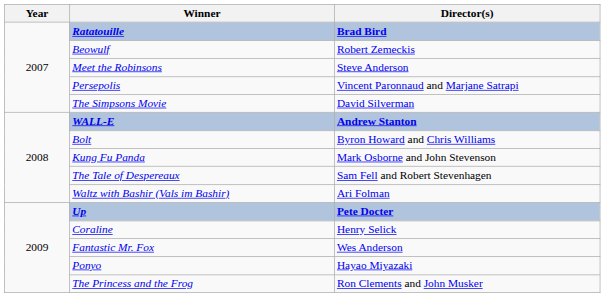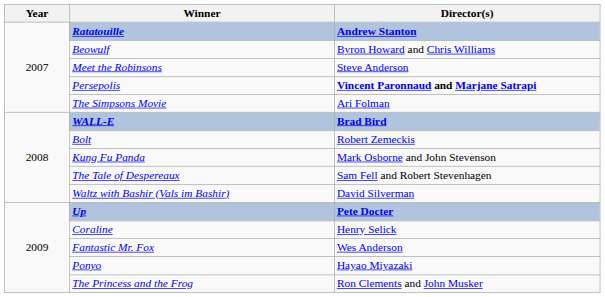 <table class="wikitable" width="95%" cellpadding="5">
 <tr>
 <th width="100"><strong>Year</strong></th>
 <th width="450"><strong>Winner</strong></th>
 <th width="450"><strong>Director(s)</strong></th>
 </tr>
 <tr>
 <td rowspan="5" style="text-align:center;">2007</td>
 <td style="background:#B0C4DE;"><strong><em><a href='#'>Ratatouille</a></em></strong></td>
-<td style="background:#B0C4DE;"><strong><a href='#'>Brad Bird</a></strong></td>
+<td style="background:#B0C4DE;"><strong><a href='#'>Andrew Stanton</a></strong></td>
 </tr>
 <tr>
 <td><em><a href='#'>Beowulf</a></em></td>
-<td><a href='#'>Robert Zemeckis</a></td>
+<td><a href='#'>Byron Howard</a> and <a href='#'>Chris Williams</a></td>
 </tr>
 <tr>
 <td><em><a href='#'>Meet the Robinsons</a></em></td>
 <td><a href='#'>Steve Anderson</a></td>
 </tr>
 <tr>
 <td><em><a href='#'>Persepolis</a></em></td>
-<td><a href='#'>Vincent Paronnaud</a> and <a href='#'>Marjane Satrapi</a></td>
+<td><strong><a href='#'>Vincent Paronnaud</a> and <a href='#'>Marjane Satrapi</a></strong></td>
 </tr>
 <tr>
 <td><em><a href='#'>The Simpsons Movie</a></em></td>
-<td><a href='#'>David Silverman</a></td>
+<td><a href='#'>Ari Folman</a></td>
 </tr>
 <tr>
 <td rowspan="5" style="text-align:center;">2008</td>
 <td style="background:#B0C4DE;"><strong><em><a href='#'>WALL-E</a></em></strong></td>
-<td style="background:#B0C4DE;"><strong><a href='#'>Andrew Stanton</a></strong></td>
+<td style="background:#B0C4DE;"><strong><a href='#'>Brad Bird</a></strong></td>
 </tr>
 <tr>
 <td><em><a href='#'>Bolt</a></em></td>
-<td><a href='#'>Byron Howard</a> and <a href='#'>Chris Williams</a></td>
+<td><a href='#'>Robert Zemeckis</a></td>
 </tr>
 <tr>
 <td><em><a href='#'>Kung Fu Panda</a></em></td>
 <td><a href='#'>Mark Osborne</a> and John Stevenson</td>
 </tr>
 <tr>
 <td><em><a href='#'>The Tale of Despereaux</a></em></td>
 <td><a href='#'>Sam Fell</a> and Robert Stevenhagen</td>
 </tr>
 <tr>
 <td><em><a href='#'>Waltz with Bashir (Vals im Bashir)</a></em></td>
-<td><a href='#'>Ari Folman</a></td>
+<td><a href='#'>David Silverman</a></td>
 </tr>
 <tr>
 <td rowspan="5" style="text-align:center;">2009</td>
 <td style="background:#B0C4DE;"><strong><em><a href='#'>Up</a></em></strong></td>
 <td style="background:#B0C4DE;"><strong><a href='#'>Pete Docter</a></strong></td>
 </tr>
 <tr>
 <td><em><a href='#'>Coraline</a></em></td>
 <td><a href='#'>Henry Selick</a></td>
 </tr>
 <tr>
 <td><em><a href='#'>Fantastic Mr. Fox</a></em></td>
 <td><a href='#'>Wes Anderson</a></td>
 </tr>
 <tr>
 <td><em><a href='#'>Ponyo</a></em></td>
 <td><a href='#'>Hayao Miyazaki</a></td>
 </tr>
 <tr>
 <td><em><a href='#'>The Princess and the Frog</a></em></td>
 <td><a href='#'>Ron Clements</a> and <a href='#'>John Musker</a></td>
 </tr>
 </table>
